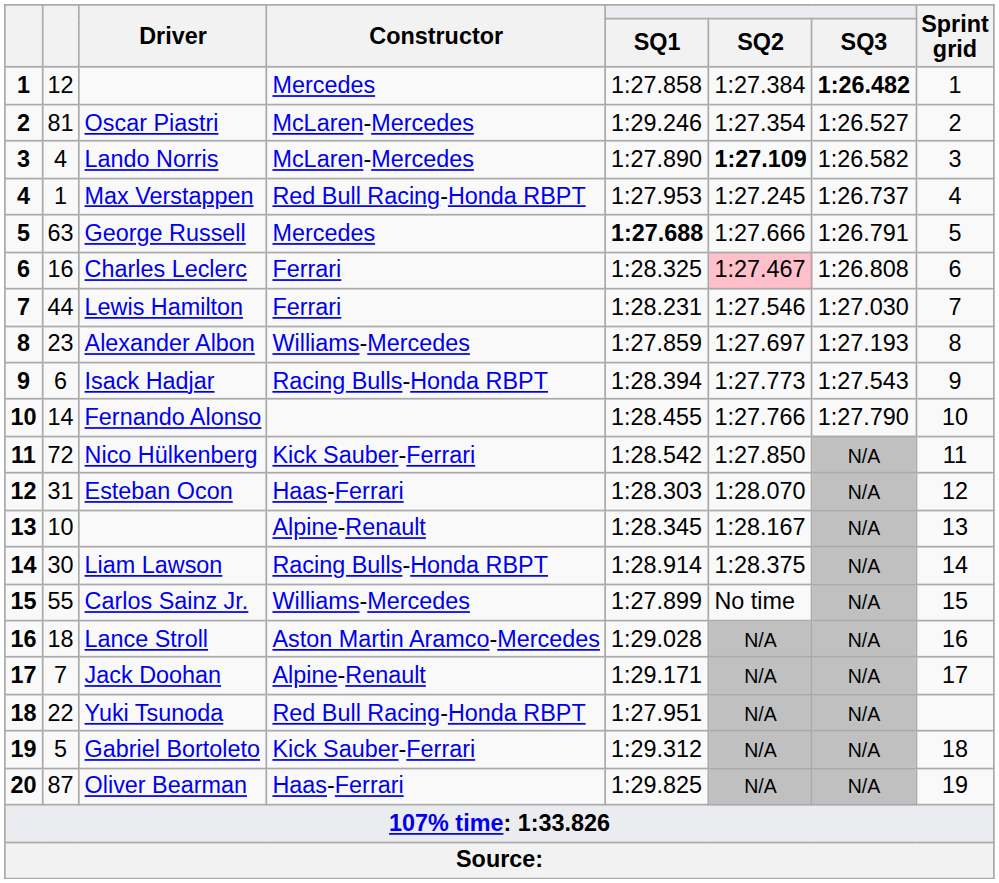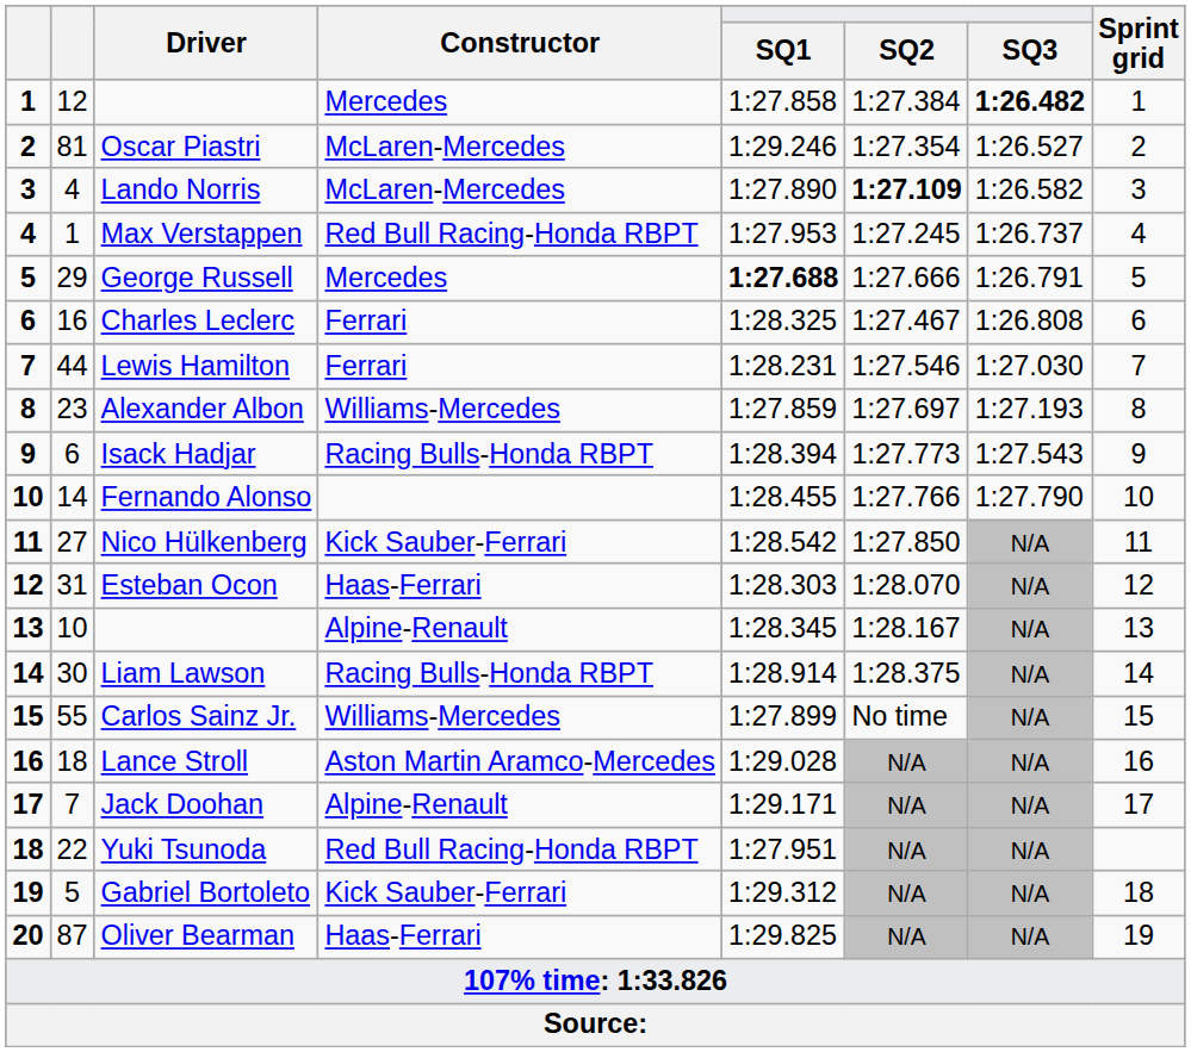 <table class="wikitable sortable" style="font-size: 85%;">
 <tr>
 <th rowspan="2"></th>
 <th rowspan="2"></th>
 <th rowspan="2">Driver</th>
 <th rowspan="2">Constructor</th>
 <th colspan="3" style="background:#eaecf0; text-align:center;"></th>
 <th rowspan="2">Sprint<br>grid</th>
 </tr>
 <tr>
 <th scope="col">SQ1</th>
 <th scope="col">SQ2</th>
 <th scope="col">SQ3</th>
 </tr>
 <tr>
 <td align="center"><strong>1</strong></td>
 <td align="center">12</td>
 <td></td>
 <td><a href='#'>Mercedes</a></td>
 <td>1:27.858</td>
 <td>1:27.384</td>
 <td><strong>1:26.482</strong></td>
 <td align="center">1</td>
 </tr>
 <tr>
 <td align="center"><strong>2</strong></td>
 <td align="center">81</td>
 <td> <a href='#'>Oscar Piastri</a></td>
 <td><a href='#'>McLaren</a>-<a href='#'>Mercedes</a></td>
 <td>1:29.246</td>
 <td>1:27.354</td>
 <td>1:26.527</td>
 <td align="center">2</td>
 </tr>
 <tr>
 <td align="center"><strong>3</strong></td>
 <td align="center">4</td>
 <td> <a href='#'>Lando Norris</a></td>
 <td><a href='#'>McLaren</a>-<a href='#'>Mercedes</a></td>
 <td>1:27.890</td>
 <td><strong>1:27.109</strong></td>
 <td>1:26.582</td>
 <td align="center">3</td>
 </tr>
 <tr>
 <td align="center"><strong>4</strong></td>
 <td align="center">1</td>
 <td> <a href='#'>Max Verstappen</a></td>
 <td><a href='#'>Red Bull Racing</a>-<a href='#'>Honda RBPT</a></td>
 <td>1:27.953</td>
 <td>1:27.245</td>
 <td>1:26.737</td>
 <td align="center">4</td>
 </tr>
 <tr>
 <td align="center"><strong>5</strong></td>
-<td align="center">63</td>
+<td align="center">29</td>
 <td> <a href='#'>George Russell</a></td>
 <td><a href='#'>Mercedes</a></td>
 <td><strong>1:27.688</strong></td>
 <td>1:27.666</td>
 <td>1:26.791</td>
 <td align="center">5</td>
 </tr>
 <tr>
 <td align="center"><strong>6</strong></td>
 <td align="center">16</td>
 <td> <a href='#'>Charles Leclerc</a></td>
 <td><a href='#'>Ferrari</a></td>
 <td>1:28.325</td>
-<td style="background: pink;">1:27.467</td>
+<td>1:27.467</td>
 <td>1:26.808</td>
 <td align="center">6</td>
 </tr>
 <tr>
 <td align="center"><strong>7</strong></td>
 <td align="center">44</td>
 <td> <a href='#'>Lewis Hamilton</a></td>
 <td><a href='#'>Ferrari</a></td>
 <td>1:28.231</td>
 <td>1:27.546</td>
 <td>1:27.030</td>
 <td align="center">7</td>
 </tr>
 <tr>
 <td align="center"><strong>8</strong></td>
 <td align="center">23</td>
 <td> <a href='#'>Alexander Albon</a></td>
 <td><a href='#'>Williams</a>-<a href='#'>Mercedes</a></td>
 <td>1:27.859</td>
 <td>1:27.697</td>
 <td>1:27.193</td>
 <td align="center">8</td>
 </tr>
 <tr>
 <td align="center"><strong>9</strong></td>
 <td align="center">6</td>
 <td> <a href='#'>Isack Hadjar</a></td>
 <td><a href='#'>Racing Bulls</a>-<a href='#'>Honda RBPT</a></td>
 <td>1:28.394</td>
 <td>1:27.773</td>
 <td>1:27.543</td>
 <td align="center">9</td>
 </tr>
 <tr>
 <td align="center"><strong>10</strong></td>
 <td align="center">14</td>
 <td> <a href='#'>Fernando Alonso</a></td>
 <td></td>
 <td>1:28.455</td>
 <td>1:27.766</td>
 <td>1:27.790</td>
 <td align="center">10</td>
 </tr>
 <tr>
 <td align="center"><strong>11</strong></td>
-<td align="center">72</td>
+<td align="center">27</td>
 <td> <a href='#'>Nico Hülkenberg</a></td>
 <td><a href='#'>Kick Sauber</a>-<a href='#'>Ferrari</a></td>
 <td>1:28.542</td>
 <td>1:27.850</td>
 <td style="background: silver" align="center" data-sort-value="15"><small>N/A</small></td>
 <td align="center">11</td>
 </tr>
 <tr>
 <td align="center"><strong>12</strong></td>
 <td align="center">31</td>
 <td> <a href='#'>Esteban Ocon</a></td>
 <td><a href='#'>Haas</a>-<a href='#'>Ferrari</a></td>
 <td>1:28.303</td>
 <td>1:28.070</td>
 <td style="background: silver" align="center" data-sort-value="15"><small>N/A</small></td>
 <td align="center">12</td>
 </tr>
 <tr>
 <td align="center"><strong>13</strong></td>
 <td align="center">10</td>
 <td></td>
 <td><a href='#'>Alpine</a>-<a href='#'>Renault</a></td>
 <td>1:28.345</td>
 <td>1:28.167</td>
 <td style="background: silver" align="center" data-sort-value="15"><small>N/A</small></td>
 <td align="center">13</td>
 </tr>
 <tr>
 <td align="center"><strong>14</strong></td>
 <td align="center">30</td>
 <td> <a href='#'>Liam Lawson</a></td>
 <td><a href='#'>Racing Bulls</a>-<a href='#'>Honda RBPT</a></td>
 <td>1:28.914</td>
 <td>1:28.375</td>
 <td style="background: silver" align="center" data-sort-value="15"><small>N/A</small></td>
 <td align="center">14</td>
 </tr>
 <tr>
 <td align="center"><strong>15</strong></td>
 <td align="center">55</td>
 <td> <a href='#'>Carlos Sainz Jr.</a></td>
 <td><a href='#'>Williams</a>-<a href='#'>Mercedes</a></td>
 <td>1:27.899</td>
 <td data-sort-value="1:28.376">No time</td>
 <td style="background: silver" align="center" data-sort-value="15"><small>N/A</small></td>
 <td align="center">15</td>
 </tr>
 <tr>
 <td align="center"><strong>16</strong></td>
 <td align="center">18</td>
 <td> <a href='#'>Lance Stroll</a></td>
 <td><a href='#'>Aston Martin Aramco</a>-<a href='#'>Mercedes</a></td>
 <td>1:29.028</td>
 <td style="background: silver" align="center" data-sort-value="15"><small>N/A</small></td>
 <td style="background: silver" align="center" data-sort-value="15"><small>N/A</small></td>
 <td align="center">16</td>
 </tr>
 <tr>
 <td align="center"><strong>17</strong></td>
 <td align="center">7</td>
 <td> <a href='#'>Jack Doohan</a></td>
 <td><a href='#'>Alpine</a>-<a href='#'>Renault</a></td>
 <td>1:29.171</td>
 <td style="background: silver" align="center" data-sort-value="15"><small>N/A</small></td>
 <td style="background: silver" align="center" data-sort-value="15"><small>N/A</small></td>
 <td align="center">17</td>
 </tr>
 <tr>
 <td align="center"><strong>18</strong></td>
 <td align="center">22</td>
 <td> <a href='#'>Yuki Tsunoda</a></td>
 <td><a href='#'>Red Bull Racing</a>-<a href='#'>Honda RBPT</a></td>
 <td>1:27.951</td>
 <td style="background: silver" align="center" data-sort-value="15"><small>N/A</small></td>
 <td style="background: silver" align="center" data-sort-value="15"><small>N/A</small></td>
 <td align="center"></td>
 </tr>
 <tr>
 <td align="center"><strong>19</strong></td>
 <td align="center">5</td>
 <td> <a href='#'>Gabriel Bortoleto</a></td>
 <td><a href='#'>Kick Sauber</a>-<a href='#'>Ferrari</a></td>
 <td>1:29.312</td>
 <td style="background: silver" align="center" data-sort-value="15"><small>N/A</small></td>
 <td style="background: silver" align="center" data-sort-value="15"><small>N/A</small></td>
 <td align="center">18</td>
 </tr>
 <tr>
 <td align="center"><strong>20</strong></td>
 <td align="center">87</td>
 <td> <a href='#'>Oliver Bearman</a></td>
 <td><a href='#'>Haas</a>-<a href='#'>Ferrari</a></td>
 <td>1:29.825</td>
 <td style="background: silver" align="center" data-sort-value="15"><small>N/A</small></td>
 <td style="background: silver" align="center" data-sort-value="15"><small>N/A</small></td>
 <td align="center">19</td>
 </tr>
 <tr class="sortbottom">
 <td colspan="8" style="background-color:#eaecf0;text-align:center"><strong><a href='#'>107% time</a>: 1:33.826</strong></td>
 </tr>
 <tr class="sortbottom">
 <th colspan="8">Source:</th>
 </tr>
 </table>
